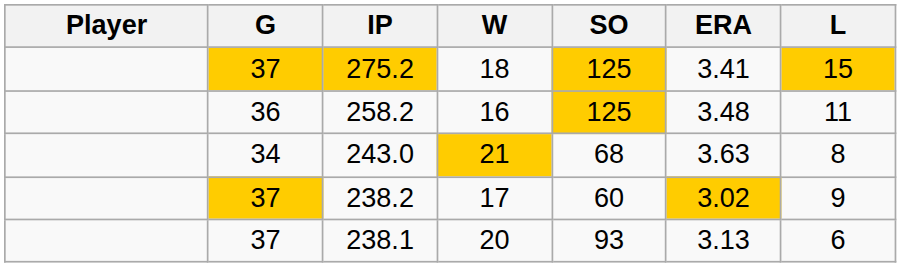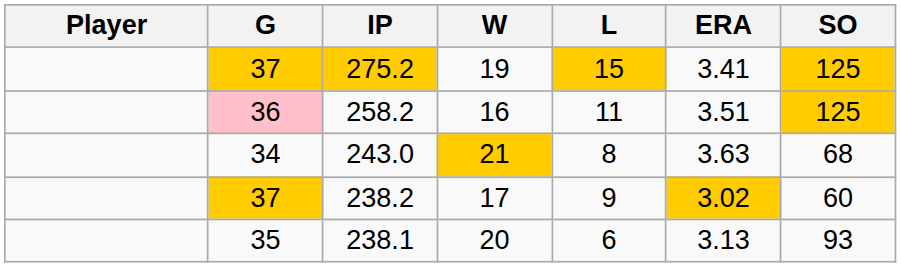 <table class="wikitable sortable">
 <tr>
 <th bgcolor="#DDDDFF" width="16%">Player</th>
 <th bgcolor="#DDDDFF" width="9%">G</th>
 <th bgcolor="#DDDDFF" width="9%">IP</th>
 <th bgcolor="#DDDDFF" width="9%">W</th>
+<th bgcolor="#DDDDFF" width="9%">L</th>
+<th bgcolor="#DDDDFF" width="9%">ERA</th>
 <th bgcolor="#DDDDFF" width="9%">SO</th>
-<th bgcolor="#DDDDFF" width="9%">ERA</th>
-<th bgcolor="#DDDDFF" width="9%">L</th>
 </tr>
 <tr align="center">
 <td></td>
 <td bgcolor=#ffcc00>37</td>
 <td bgcolor=#ffcc00>275.2</td>
-<td>18</td>
+<td>19</td>
+<td bgcolor=#ffcc00>15</td>
+<td>3.41</td>
 <td bgcolor=#ffcc00>125</td>
-<td>3.41</td>
-<td bgcolor=#ffcc00>15</td>
 </tr>
 <tr align="center">
 <td></td>
-<td>36</td>
+<td style="background: pink;">36</td>
 <td>258.2</td>
 <td>16</td>
+<td>11</td>
+<td>3.51</td>
 <td bgcolor=#ffcc00>125</td>
-<td>3.48</td>
-<td>11</td>
 </tr>
 <tr align="center">
 <td></td>
 <td>34</td>
 <td>243.0</td>
 <td bgcolor=#ffcc00>21</td>
+<td>8</td>
+<td>3.63</td>
 <td>68</td>
-<td>3.63</td>
-<td>8</td>
 </tr>
 <tr align="center">
 <td></td>
 <td bgcolor=#ffcc00>37</td>
 <td>238.2</td>
 <td>17</td>
+<td>9</td>
+<td bgcolor=#ffcc00>3.02</td>
 <td>60</td>
-<td bgcolor=#ffcc00>3.02</td>
-<td>9</td>
 </tr>
 <tr align="center">
 <td></td>
-<td>37</td>
+<td>35</td>
 <td>238.1</td>
 <td>20</td>
+<td>6</td>
+<td>3.13</td>
 <td>93</td>
-<td>3.13</td>
-<td>6</td>
 </tr>
 </table>
